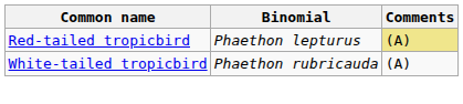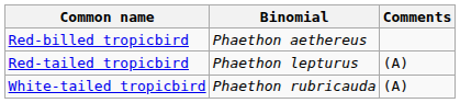 <table class="wikitable">
 <tr>
 <th>Common name</th>
 <th>Binomial</th>
 <th>Comments</th>
 </tr>
 <tr>
+<td><a href='#'>Red-billed tropicbird</a></td>
+<td><em>Phaethon aethereus</em></td>
+<td></td>
+</tr>
+<tr>
 <td><a href='#'>Red-tailed tropicbird</a></td>
 <td><em>Phaethon lepturus</em></td>
-<td style="background: khaki;">(A)</td>
+<td>(A)</td>
 </tr>
 <tr>
 <td><a href='#'>White-tailed tropicbird</a></td>
 <td><em>Phaethon rubricauda</em></td>
 <td>(A)</td>
 </tr>
 </table>
